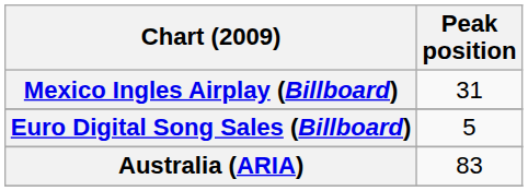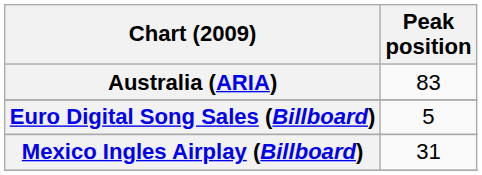 <table class="wikitable sortable plainrowheaders" style="text-align:center">
 <tr>
 <th scope="col">Chart (2009)</th>
 <th scope="col">Peak<br>position</th>
 </tr>
 <tr>
-<th scope="row"><a href='#'>Mexico Ingles Airplay</a> (<em><a href='#'>Billboard</a></em>)</th>
-<td>31</td>
+<th scope="row">Australia (<a href='#'>ARIA</a>)</th>
+<td>83</td>
 </tr>
 <tr>
 </tr>
 <tr>
 </tr>
 <tr>
 <th scope="row"><a href='#'>Euro Digital Song Sales</a> (<em><a href='#'>Billboard</a></em>)</th>
 <td>5</td>
 </tr>
 <tr>
 </tr>
 <tr>
 </tr>
 <tr>
 </tr>
 <tr>
 </tr>
 <tr>
-<th scope="row">Australia (<a href='#'>ARIA</a>)</th>
-<td>83</td>
+<th scope="row"><a href='#'>Mexico Ingles Airplay</a> (<em><a href='#'>Billboard</a></em>)</th>
+<td>31</td>
 </tr>
 <tr>
 </tr>
 <tr>
 </tr>
 <tr>
 </tr>
 </table>
